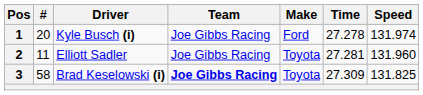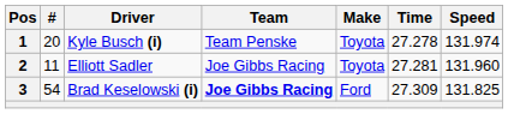 <table class="wikitable" style="font-size:95%">
 <tr>
 <th>Pos</th>
 <th>#</th>
 <th>Driver</th>
 <th>Team</th>
 <th>Make</th>
 <th>Time</th>
 <th>Speed</th>
 </tr>
 <tr>
 <th>1</th>
 <td>20</td>
 <td><a href='#'>Kyle Busch</a> <strong>(i)</strong></td>
-<td><a href='#'>Joe Gibbs Racing</a></td>
-<td><a href='#'>Ford</a></td>
+<td><a href='#'>Team Penske</a></td>
+<td><a href='#'>Toyota</a></td>
 <td>27.278</td>
 <td>131.974</td>
 </tr>
 <tr>
 <th>2</th>
 <td>11</td>
 <td><a href='#'>Elliott Sadler</a></td>
 <td><a href='#'>Joe Gibbs Racing</a></td>
 <td><a href='#'>Toyota</a></td>
 <td>27.281</td>
 <td>131.960</td>
 </tr>
 <tr>
 <th>3</th>
-<td>58</td>
+<td>54</td>
 <td><a href='#'>Brad Keselowski</a> <strong>(i)</strong></td>
 <td><strong><a href='#'>Joe Gibbs Racing</a></strong></td>
-<td><a href='#'>Toyota</a></td>
+<td><a href='#'>Ford</a></td>
 <td>27.309</td>
 <td>131.825</td>
 </tr>
 <tr>
 <th colspan="7"></th>
 </tr>
 </table>
